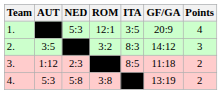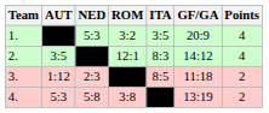 <table class="wikitable" bgcolor="#EFEFFF" width="50%">
 <tr bgcolor="#BCD2EE">
 <th>Team</th>
 <th>AUT</th>
 <th>NED</th>
 <th>ROM</th>
 <th>ITA</th>
 <th>GF/GA</th>
 <th>Points</th>
 </tr>
 <tr bgcolor="#ccffcc" align="center">
 <td align="left">1. </td>
 <td style="background:#000000;"></td>
 <td>5:3</td>
-<td>12:1</td>
+<td>3:2</td>
 <td>3:5</td>
 <td>20:9</td>
 <td>4</td>
 </tr>
 <tr bgcolor="#ccffcc" align="center">
 <td align="left">2. </td>
 <td>3:5</td>
 <td style="background:#000000;"></td>
-<td>3:2</td>
+<td>12:1</td>
 <td>8:3</td>
 <td>14:12</td>
-<td>3</td>
+<td>4</td>
 </tr>
 <tr bgcolor="#ffcccc" align="center">
 <td align="left">3. </td>
 <td>1:12</td>
 <td>2:3</td>
 <td style="background:#000000;"></td>
 <td>8:5</td>
 <td>11:18</td>
 <td>2</td>
 </tr>
 <tr bgcolor="#ffcccc" align="center">
 <td align="left">4. </td>
 <td>5:3</td>
 <td>5:8</td>
 <td>3:8</td>
 <td style="background:#000000;"></td>
 <td>13:19</td>
 <td>2</td>
 </tr>
 </table>
